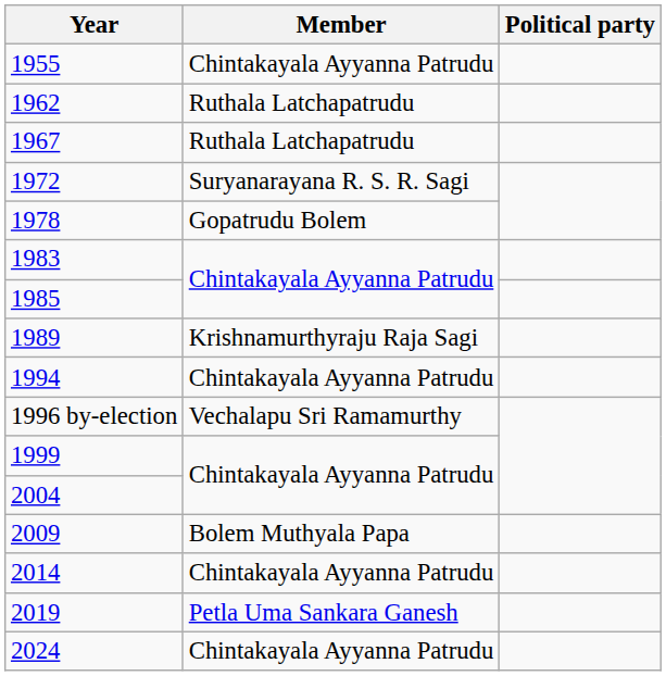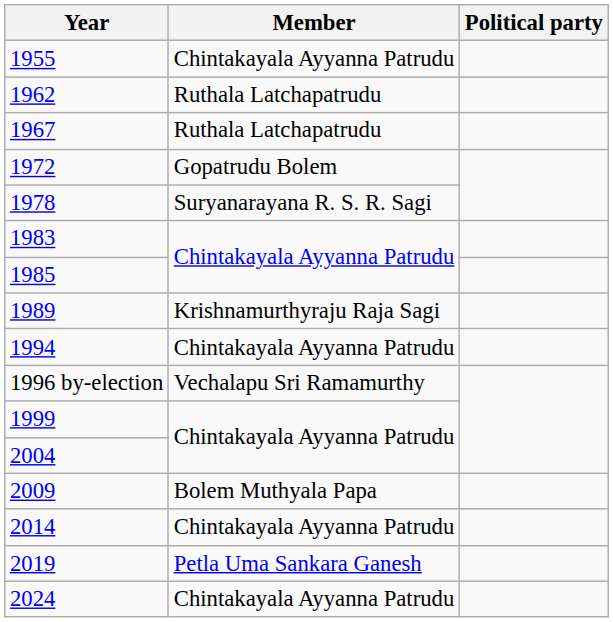 <table class="wikitable sortable">
 <tr>
 <th>Year</th>
 <th>Member</th>
 <th colspan=2>Political party</th>
 </tr>
 <tr>
 <td><a href='#'>1955</a></td>
 <td>Chintakayala Ayyanna Patrudu</td>
 <td></td>
 </tr>
 <tr>
 <td><a href='#'>1962</a></td>
 <td>Ruthala Latchapatrudu</td>
 <td></td>
 </tr>
 <tr>
 <td><a href='#'>1967</a></td>
 <td>Ruthala Latchapatrudu</td>
 <td></td>
 </tr>
 <tr>
 <td><a href='#'>1972</a></td>
-<td>Suryanarayana R. S. R. Sagi</td>
+<td>Gopatrudu Bolem</td>
 </tr>
 <tr>
 <td><a href='#'>1978</a></td>
-<td>Gopatrudu Bolem</td>
+<td>Suryanarayana R. S. R. Sagi</td>
 </tr>
 <tr>
 <td><a href='#'>1983</a></td>
 <td rowspan=2><a href='#'>Chintakayala Ayyanna Patrudu</a></td>
 <td></td>
 </tr>
 <tr>
 <td><a href='#'>1985</a></td>
 </tr>
 <tr>
 <td><a href='#'>1989</a></td>
 <td>Krishnamurthyraju Raja Sagi</td>
 <td></td>
 </tr>
 <tr>
 <td><a href='#'>1994</a></td>
 <td>Chintakayala Ayyanna Patrudu</td>
 <td></td>
 </tr>
 <tr>
 <td>1996 by-election</td>
 <td>Vechalapu Sri Ramamurthy</td>
 </tr>
 <tr>
 <td><a href='#'>1999</a></td>
 <td rowspan=2>Chintakayala Ayyanna Patrudu</td>
 </tr>
 <tr>
 <td><a href='#'>2004</a></td>
 </tr>
 <tr>
 <td><a href='#'>2009</a></td>
 <td>Bolem Muthyala Papa</td>
 <td></td>
 </tr>
 <tr>
 <td><a href='#'>2014</a></td>
 <td>Chintakayala Ayyanna Patrudu</td>
 <td></td>
 </tr>
 <tr>
 <td><a href='#'>2019</a></td>
 <td><a href='#'>Petla Uma Sankara Ganesh</a></td>
 <td></td>
 </tr>
 <tr>
 <td><a href='#'>2024</a></td>
 <td>Chintakayala Ayyanna Patrudu</td>
 <td></td>
 </tr>
 </table>
